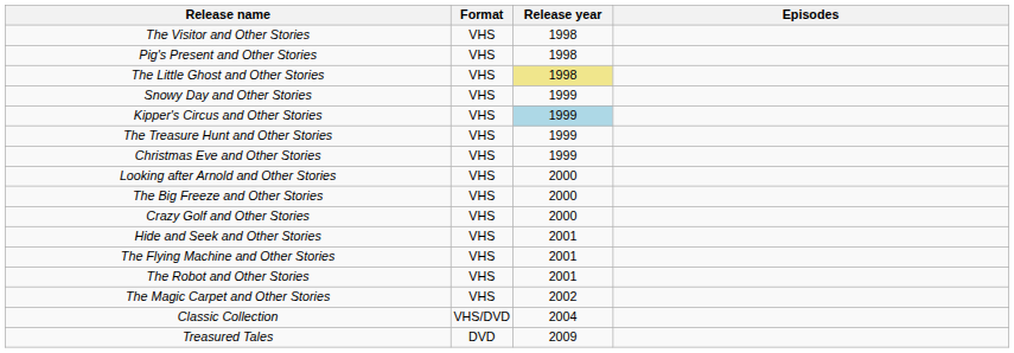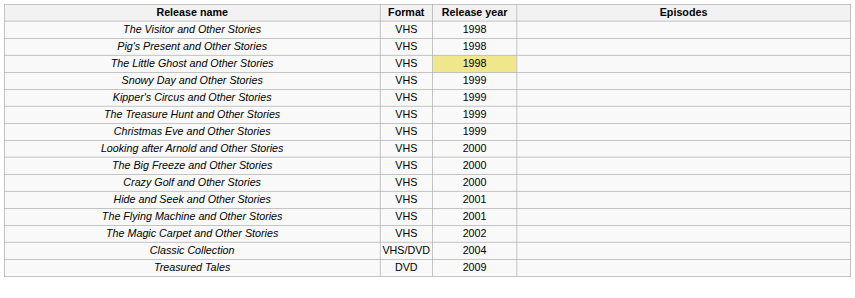 <table class="wikitable" style="text-align:center; width:100%;">
 <tr>
 <th style="width:45%;">Release name</th>
 <th style="width:05%;">Format</th>
 <th style="width:10%;">Release year</th>
 <th style="width:50%;">Episodes</th>
 </tr>
 <tr>
 <td><em>The Visitor and Other Stories</em></td>
 <td>VHS</td>
 <td>1998</td>
 <td></td>
 </tr>
 <tr>
 <td><em>Pig's Present and Other Stories</em></td>
 <td>VHS</td>
 <td>1998</td>
 <td></td>
 </tr>
 <tr>
 <td><em>The Little Ghost and Other Stories</em></td>
 <td>VHS</td>
 <td style="background: khaki;">1998</td>
 <td></td>
 </tr>
 <tr>
 <td><em>Snowy Day and Other Stories</em></td>
 <td>VHS</td>
 <td>1999</td>
 <td></td>
 </tr>
 <tr>
 <td><em>Kipper's Circus and Other Stories</em></td>
 <td>VHS</td>
-<td style="background: lightblue;">1999</td>
+<td>1999</td>
 <td></td>
 </tr>
 <tr>
 <td><em>The Treasure Hunt and Other Stories</em></td>
 <td>VHS</td>
 <td>1999</td>
 <td></td>
 </tr>
 <tr>
 <td><em>Christmas Eve and Other Stories</em></td>
 <td>VHS</td>
 <td>1999</td>
 <td></td>
 </tr>
 <tr>
 <td><em>Looking after Arnold and Other Stories</em></td>
 <td>VHS</td>
 <td>2000</td>
 <td></td>
 </tr>
 <tr>
 <td><em>The Big Freeze and Other Stories</em></td>
 <td>VHS</td>
 <td>2000</td>
 <td></td>
 </tr>
 <tr>
 <td><em>Crazy Golf and Other Stories</em></td>
 <td>VHS</td>
 <td>2000</td>
 <td></td>
 </tr>
 <tr>
 <td><em>Hide and Seek and Other Stories</em></td>
 <td>VHS</td>
 <td>2001</td>
 <td></td>
 </tr>
 <tr>
 <td><em>The Flying Machine and Other Stories</em></td>
 <td>VHS</td>
 <td>2001</td>
 <td></td>
 </tr>
 <tr>
-<td><em>The Robot and Other Stories</em></td>
-<td>VHS</td>
-<td>2001</td>
-<td></td>
-</tr>
-<tr>
 <td><em>The Magic Carpet and Other Stories</em></td>
 <td>VHS</td>
 <td>2002</td>
 <td></td>
 </tr>
 <tr>
 <td><em>Classic Collection</em></td>
 <td>VHS/DVD</td>
 <td>2004</td>
 <td></td>
 </tr>
 <tr>
 <td><em>Treasured Tales</em></td>
 <td>DVD</td>
 <td>2009</td>
 <td></td>
 </tr>
 </table>
